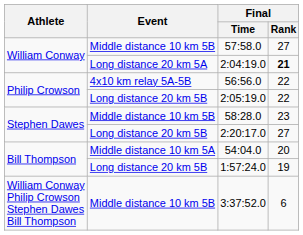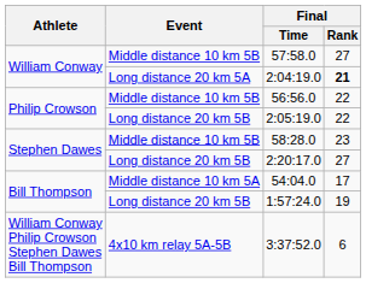 <table class="wikitable" style="font-size:90%">
 <tr>
 <th rowspan=2>Athlete</th>
 <th rowspan=2>Event</th>
 <th colspan=2>Final</th>
 </tr>
 <tr style="font-size:95%">
 <th>Time</th>
 <th>Rank</th>
 </tr>
 <tr align=center>
 <td align=left rowspan=2><a href='#'>William Conway</a></td>
 <td align=left><a href='#'>Middle distance 10 km 5B</a></td>
 <td>57:58.0</td>
 <td>27</td>
 </tr>
 <tr align=center>
 <td align=left><a href='#'>Long distance 20 km 5A</a></td>
 <td>2:04:19.0</td>
 <td><strong>21</strong></td>
 </tr>
 <tr align=center>
 <td align=left rowspan=2><a href='#'>Philip Crowson</a></td>
-<td align=left><a href='#'>4x10 km relay 5A-5B</a></td>
+<td align=left><a href='#'>Middle distance 10 km 5B</a></td>
 <td>56:56.0</td>
 <td>22</td>
 </tr>
 <tr align=center>
 <td align=left><a href='#'>Long distance 20 km 5B</a></td>
 <td>2:05:19.0</td>
 <td>22</td>
 </tr>
 <tr align=center>
 <td align=left rowspan=2><a href='#'>Stephen Dawes</a></td>
 <td align=left><a href='#'>Middle distance 10 km 5B</a></td>
 <td>58:28.0</td>
 <td>23</td>
 </tr>
 <tr align=center>
 <td align=left><a href='#'>Long distance 20 km 5B</a></td>
 <td>2:20:17.0</td>
 <td>27</td>
 </tr>
 <tr align=center>
 <td align=left rowspan=2><a href='#'>Bill Thompson</a></td>
 <td align=left><a href='#'>Middle distance 10 km 5A</a></td>
 <td>54:04.0</td>
-<td>20</td>
+<td>17</td>
 </tr>
 <tr align=center>
 <td align=left><a href='#'>Long distance 20 km 5B</a></td>
 <td>1:57:24.0</td>
 <td>19</td>
 </tr>
 <tr align=center>
 <td align=left><a href='#'>William Conway</a><br><a href='#'>Philip Crowson</a><br><a href='#'>Stephen Dawes</a><br><a href='#'>Bill Thompson</a></td>
-<td align=left><a href='#'>Middle distance 10 km 5B</a></td>
+<td align=left><a href='#'>4x10 km relay 5A-5B</a></td>
 <td>3:37:52.0</td>
 <td>6</td>
 </tr>
 </table>
